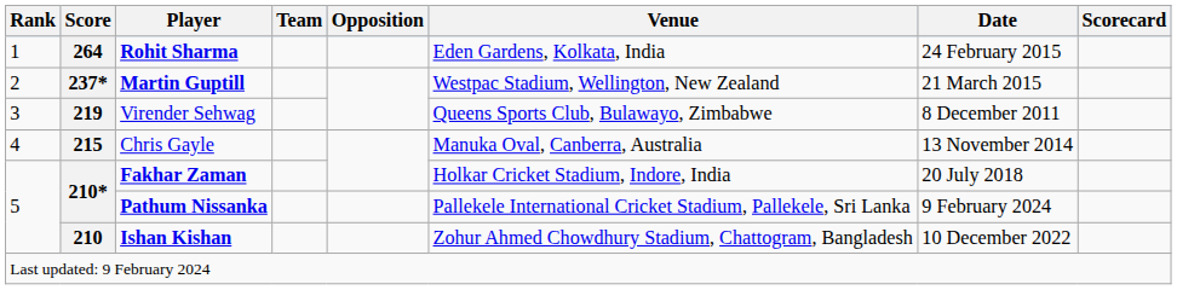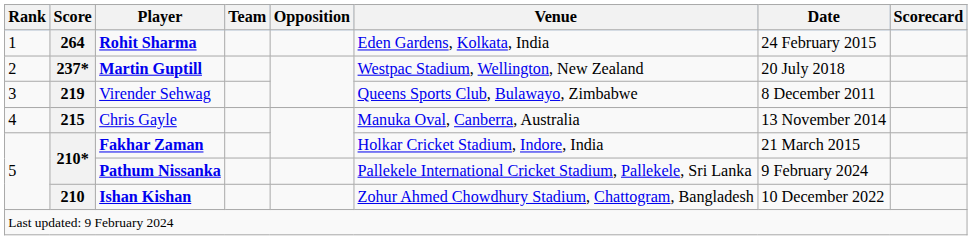 <table class="wikitable plainrowheaders sortable">
 <tr style="background:#9cf;">
 <th>Rank</th>
 <th>Score</th>
 <th>Player</th>
 <th>Team</th>
 <th>Opposition</th>
 <th>Venue</th>
 <th>Date</th>
 <th>Scorecard</th>
 </tr>
 <tr>
 <td>1</td>
 <th>264</th>
 <td><strong><a href='#'>Rohit Sharma</a></strong></td>
 <td></td>
 <td></td>
 <td><a href='#'>Eden Gardens</a>, <a href='#'>Kolkata</a>, India</td>
 <td>24 February 2015</td>
 <td></td>
 </tr>
 <tr>
 <td>2</td>
 <th>237*</th>
 <td><strong><a href='#'>Martin Guptill</a></strong></td>
 <td></td>
 <td rowspan=2></td>
 <td><a href='#'>Westpac Stadium</a>, <a href='#'>Wellington</a>, New Zealand</td>
-<td>21 March 2015</td>
+<td>20 July 2018</td>
 <td></td>
 </tr>
 <tr>
 <td>3</td>
 <th>219</th>
 <td><a href='#'>Virender Sehwag</a></td>
 <td></td>
 <td><a href='#'>Queens Sports Club</a>, <a href='#'>Bulawayo</a>, Zimbabwe</td>
 <td>8 December 2011</td>
 <td></td>
 </tr>
 <tr>
 <td>4</td>
 <th>215</th>
 <td><a href='#'>Chris Gayle</a></td>
 <td></td>
 <td rowspan=2></td>
 <td><a href='#'>Manuka Oval</a>, <a href='#'>Canberra</a>, Australia</td>
 <td>13 November 2014</td>
 <td></td>
 </tr>
 <tr>
 <td rowspan="3">5</td>
 <th rowspan="2">210*</th>
 <td><strong><a href='#'>Fakhar Zaman</a></strong></td>
 <td></td>
 <td><a href='#'>Holkar Cricket Stadium</a>, <a href='#'>Indore</a>, India</td>
-<td>20 July 2018</td>
+<td>21 March 2015</td>
 <td></td>
 </tr>
 <tr>
 <td><strong><a href='#'>Pathum Nissanka</a></strong></td>
 <td></td>
 <td></td>
 <td><a href='#'>Pallekele International Cricket Stadium</a>, <a href='#'>Pallekele</a>, Sri Lanka</td>
 <td>9 February 2024</td>
 <td></td>
 </tr>
 <tr>
 <th>210</th>
 <td><strong><a href='#'>Ishan Kishan</a></strong></td>
 <td></td>
 <td></td>
 <td><a href='#'>Zohur Ahmed Chowdhury Stadium</a>, <a href='#'>Chattogram</a>, Bangladesh</td>
 <td>10 December 2022</td>
 <td></td>
 </tr>
 <tr class=sortbottom>
 <td colspan=8><small>Last updated: 9 February 2024</small></td>
 </tr>
 </table>
